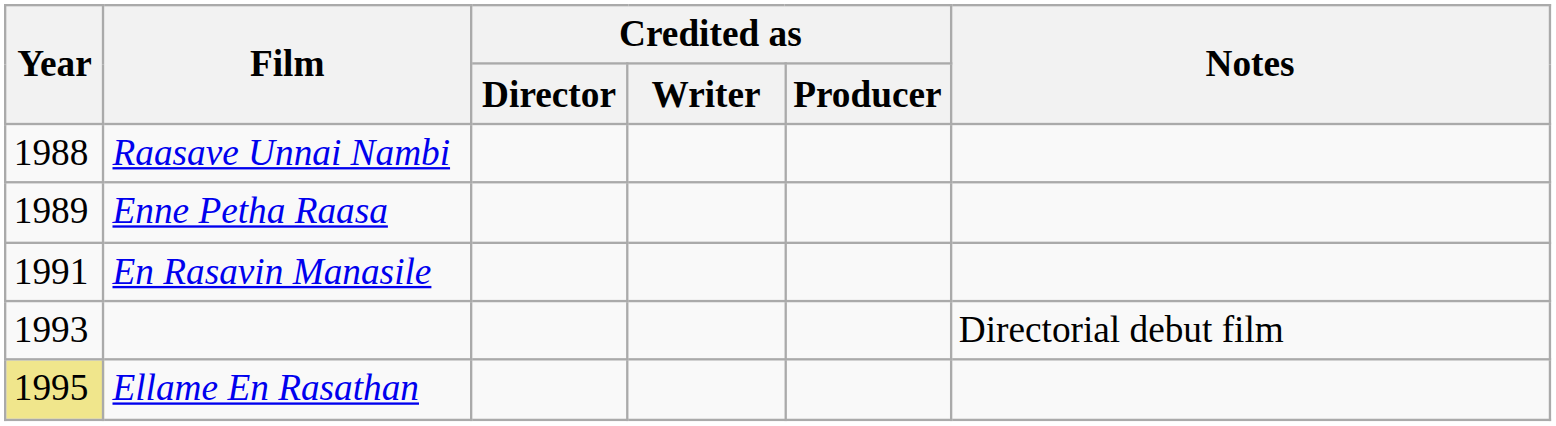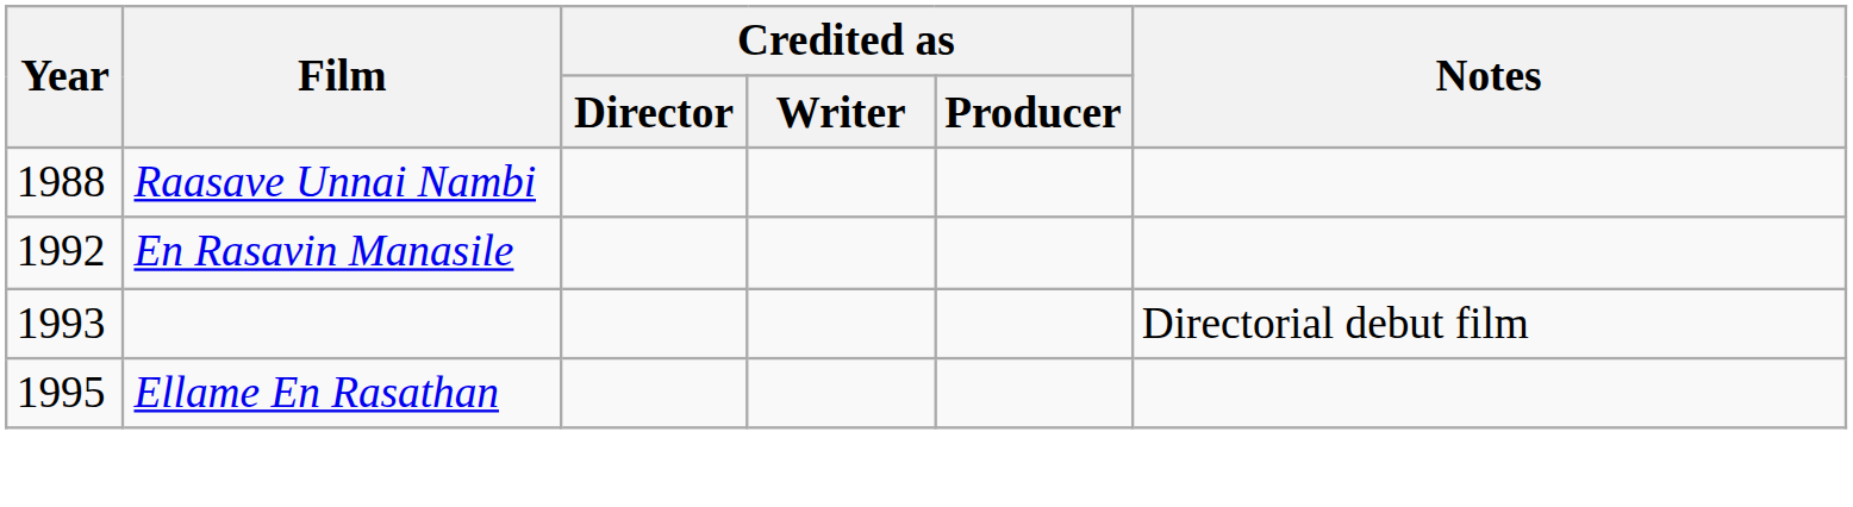 <table class="wikitable sortable">
 <tr>
 <th rowspan="2" style="width:35px;">Year</th>
 <th rowspan="2" style="width:150px;">Film</th>
 <th colspan="3" style="width:195px;">Credited as</th>
 <th rowspan="2"  style="text-align:center; width:250px;" class="unsortable">Notes</th>
 </tr>
 <tr>
 <th style="width:60px;">Director</th>
 <th width=60>Writer</th>
 <th width=60>Producer</th>
 </tr>
 <tr>
 <td>1988</td>
 <td><em><a href='#'>Raasave Unnai Nambi</a></em></td>
 <td style="text-align:center;"></td>
 <td style="text-align:center;"></td>
 <td style="text-align:center;"></td>
 <td></td>
 </tr>
 <tr>
-<td>1989</td>
-<td><em><a href='#'>Enne Petha Raasa</a></em></td>
-<td style="text-align:center;"></td>
-<td style="text-align:center;"></td>
-<td style="text-align:center;"></td>
-<td></td>
-</tr>
-<tr>
-<td>1991</td>
+<td>1992</td>
 <td><em><a href='#'>En Rasavin Manasile</a></em></td>
 <td style="text-align:center;"></td>
 <td style="text-align:center;"></td>
 <td style="text-align:center;"></td>
 <td></td>
 </tr>
 <tr>
 <td>1993</td>
 <td></td>
 <td style="text-align:center;"></td>
 <td style="text-align:center;"></td>
 <td style="text-align:center;"></td>
 <td>Directorial debut film</td>
 </tr>
 <tr>
-<td style="background: khaki;">1995</td>
+<td>1995</td>
 <td><em><a href='#'>Ellame En Rasathan</a></em></td>
 <td style="text-align:center;"></td>
 <td style="text-align:center;"></td>
 <td style="text-align:center;"></td>
 <td></td>
 </tr>
 </table>
